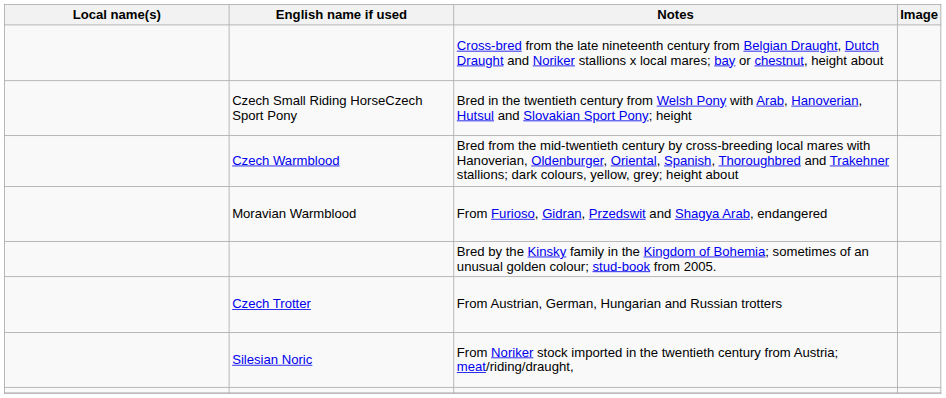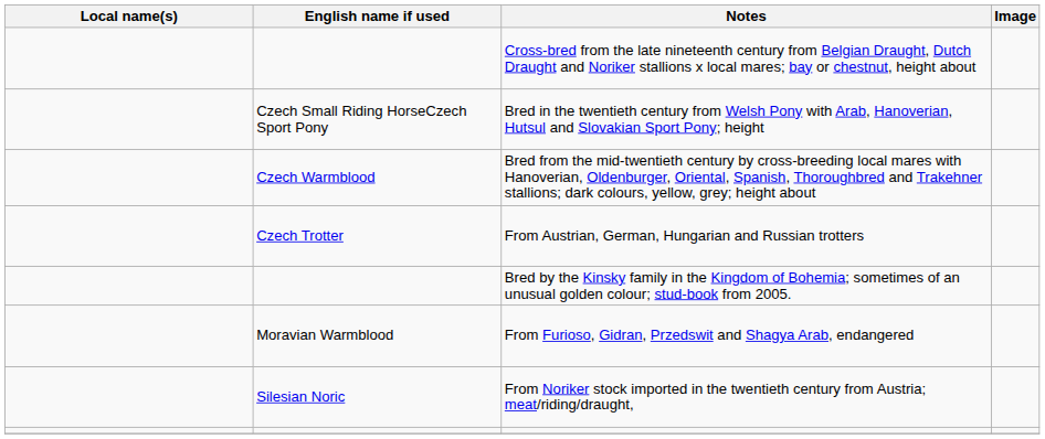 <table class="wikitable">
 <tr>
 <th>Local name(s)</th>
 <th>English name if used</th>
 <th>Notes</th>
 <th>Image</th>
 </tr>
 <tr>
 <td style="width: 200pt;"></td>
 <td style="width: 200pt;"></td>
 <td style="width: 400pt;"><a href='#'>Cross-bred</a> from the late nineteenth century from <a href='#'>Belgian Draught</a>, <a href='#'>Dutch Draught</a> and <a href='#'>Noriker</a> stallions x local mares; <a href='#'>bay</a> or <a href='#'>chestnut</a>, height about </td>
 <td style="height: 60px;"></td>
 </tr>
 <tr>
 <td></td>
 <td>Czech Small Riding HorseCzech Sport Pony</td>
 <td>Bred in the twentieth century from <a href='#'>Welsh Pony</a> with <a href='#'>Arab</a>, <a href='#'>Hanoverian</a>, <a href='#'>Hutsul</a> and <a href='#'>Slovakian Sport Pony</a>; height </td>
 <td style="height: 60px;"></td>
 </tr>
 <tr>
 <td></td>
 <td><a href='#'>Czech Warmblood</a></td>
 <td>Bred from the mid-twentieth century by cross-breeding local mares with Hanoverian, <a href='#'>Oldenburger</a>, <a href='#'>Oriental</a>, <a href='#'>Spanish</a>, <a href='#'>Thoroughbred</a> and <a href='#'>Trakehner</a> stallions; dark colours, yellow, grey; height about </td>
 <td></td>
 </tr>
 <tr>
 <td></td>
-<td>Moravian Warmblood</td>
-<td>From <a href='#'>Furioso</a>, <a href='#'>Gidran</a>, <a href='#'>Przedswit</a> and <a href='#'>Shagya Arab</a>, endangered</td>
+<td><a href='#'>Czech Trotter</a></td>
+<td>From Austrian, German, Hungarian and Russian trotters</td>
 <td style="height: 60px;"></td>
 </tr>
 <tr>
 <td></td>
 <td></td>
 <td>Bred by the <a href='#'>Kinsky</a> family in the <a href='#'>Kingdom of Bohemia</a>; sometimes of an unusual golden colour; <a href='#'>stud-book</a> from 2005.</td>
 <td></td>
 </tr>
 <tr>
 <td></td>
-<td><a href='#'>Czech Trotter</a></td>
-<td>From Austrian, German, Hungarian and Russian trotters</td>
+<td>Moravian Warmblood</td>
+<td>From <a href='#'>Furioso</a>, <a href='#'>Gidran</a>, <a href='#'>Przedswit</a> and <a href='#'>Shagya Arab</a>, endangered</td>
 <td style="height: 60px;"></td>
 </tr>
 <tr>
 <td></td>
 <td><a href='#'>Silesian Noric</a></td>
 <td>From <a href='#'>Noriker</a> stock imported in the twentieth century from Austria; <a href='#'>meat</a>/riding/draught, </td>
 <td style="height: 60px;"></td>
 </tr>
 <tr>
 <td></td>
 <td></td>
 <td></td>
 <td></td>
 </tr>
 <tr>
 </tr>
 </table>
